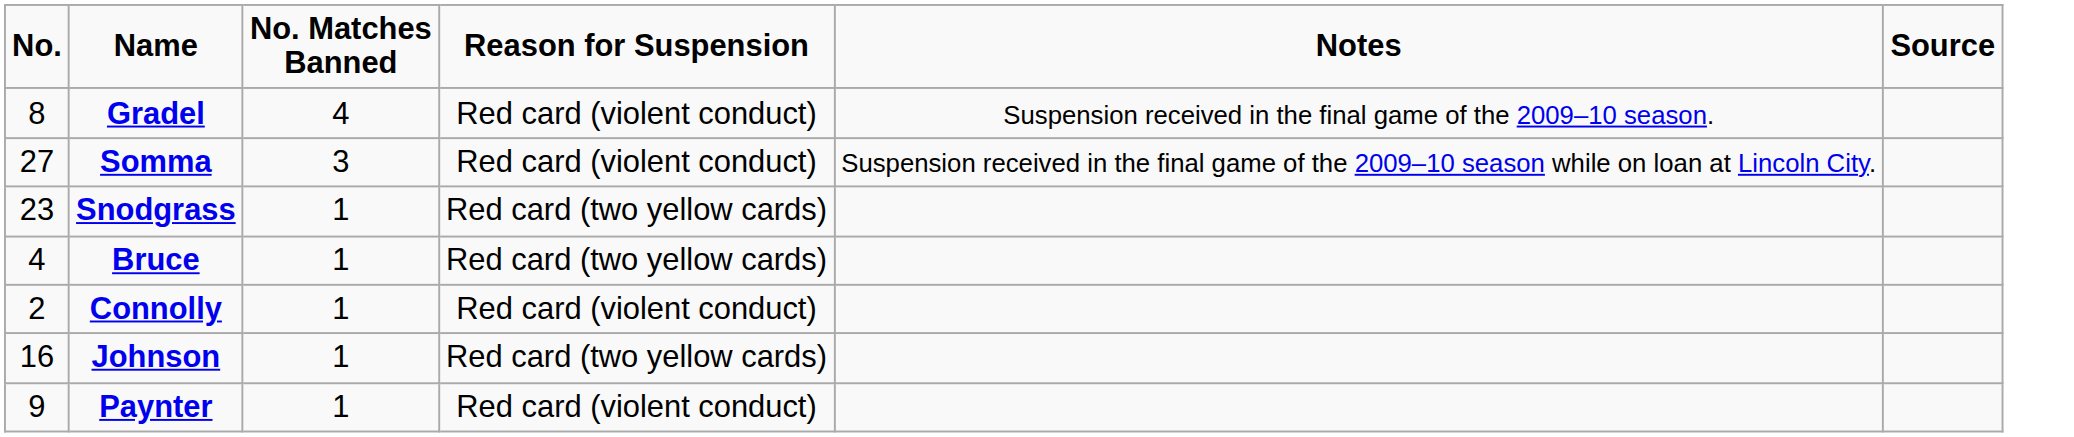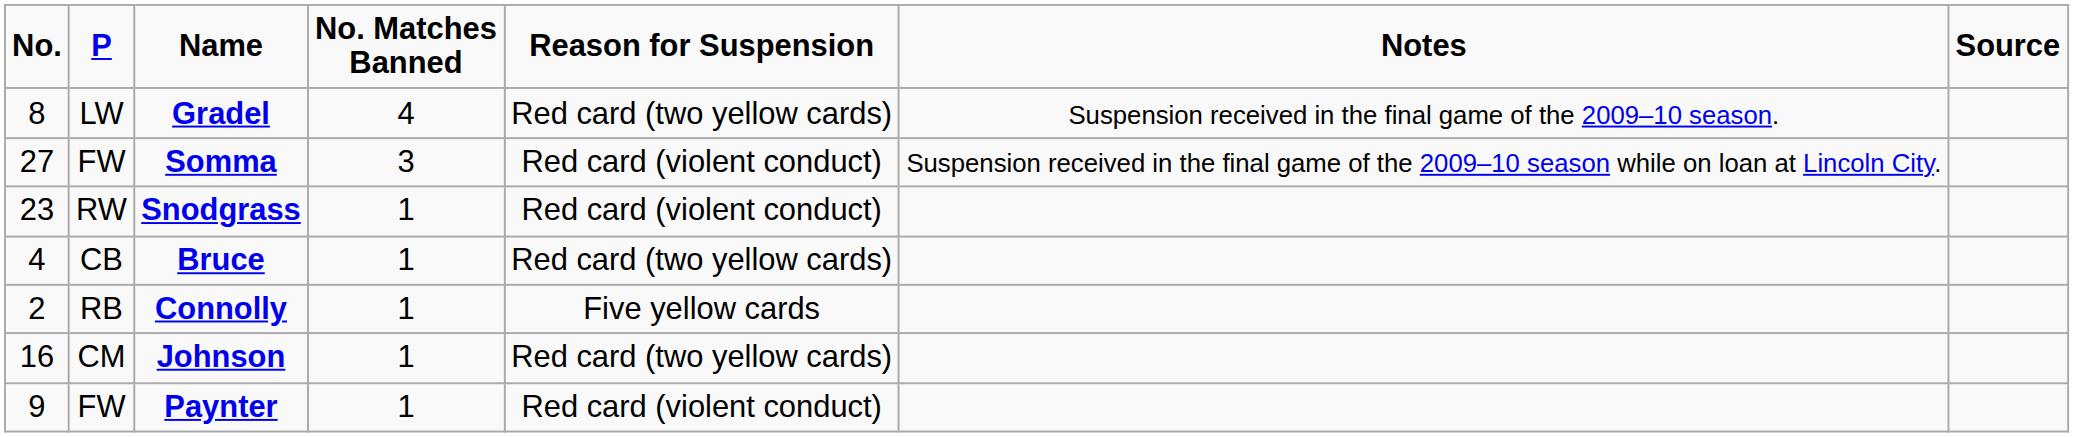 <table class="wikitable" style="text-align: center;">
 <tr>
 <td><strong>No.</strong></td>
+<td><strong><a href='#'>P</a></strong></td>
 <td><strong>Name</strong></td>
 <td><strong>No. Matches <br>Banned</strong></td>
 <td><strong>Reason for Suspension</strong></td>
 <td><strong>Notes</strong></td>
 <td><strong>Source</strong></td>
 </tr>
 <tr>
 <td>8</td>
+<td>LW</td>
 <td><strong><a href='#'>Gradel</a></strong></td>
 <td>4</td>
-<td>Red card (violent conduct)</td>
+<td>Red card (two yellow cards)</td>
 <td><small>Suspension received in the final game of the <a href='#'>2009–10 season</a>.</small></td>
 <td></td>
 </tr>
 <tr>
 <td>27</td>
+<td>FW</td>
 <td><strong><a href='#'>Somma</a></strong></td>
 <td>3</td>
 <td>Red card (violent conduct)</td>
 <td><small>Suspension received in the final game of the <a href='#'>2009–10 season</a> while on loan at <a href='#'>Lincoln City</a>.</small></td>
 <td></td>
 </tr>
 <tr>
 <td>23</td>
+<td>RW</td>
 <td><strong><a href='#'>Snodgrass</a></strong></td>
 <td>1</td>
-<td>Red card (two yellow cards)</td>
+<td>Red card (violent conduct)</td>
 <td></td>
 <td></td>
 </tr>
 <tr>
 <td>4</td>
+<td>CB</td>
 <td><strong><a href='#'>Bruce</a></strong></td>
 <td>1</td>
 <td>Red card (two yellow cards)</td>
 <td></td>
 <td></td>
 </tr>
 <tr>
 <td>2</td>
+<td>RB</td>
 <td><strong><a href='#'>Connolly</a></strong></td>
 <td>1</td>
-<td>Red card (violent conduct)</td>
+<td>Five yellow cards</td>
 <td></td>
 <td></td>
 </tr>
 <tr>
 <td>16</td>
+<td>CM</td>
 <td><strong><a href='#'>Johnson</a></strong></td>
 <td>1</td>
 <td>Red card (two yellow cards)</td>
 <td></td>
 <td></td>
 </tr>
 <tr>
 <td>9</td>
+<td>FW</td>
 <td><strong><a href='#'>Paynter</a></strong></td>
 <td>1</td>
 <td>Red card (violent conduct)</td>
 <td></td>
 <td></td>
 </tr>
 </table>
